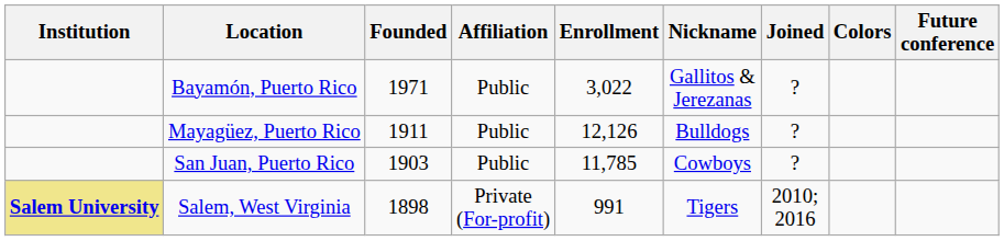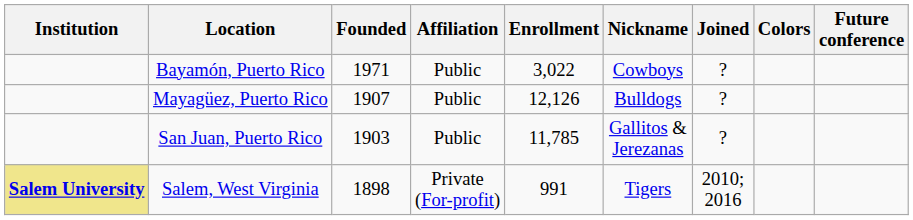 <table class="wikitable sortable" style="text-align:center">
 <tr>
 <th>Institution</th>
 <th>Location</th>
 <th>Founded</th>
 <th>Affiliation</th>
 <th>Enrollment</th>
 <th>Nickname</th>
 <th>Joined</th>
 <th class="unsortable">Colors</th>
 <th>Future<br>conference</th>
 </tr>
 <tr>
 <td></td>
 <td><a href='#'>Bayamón, Puerto Rico</a></td>
 <td>1971</td>
 <td>Public</td>
 <td>3,022</td>
-<td><a href='#'>Gallitos</a> &<br><a href='#'>Jerezanas</a></td>
+<td><a href='#'>Cowboys</a></td>
 <td>?</td>
 <td>  </td>
 <td></td>
 </tr>
 <tr>
 <td></td>
 <td><a href='#'>Mayagüez, Puerto Rico</a></td>
-<td>1911</td>
+<td>1907</td>
 <td>Public</td>
 <td>12,126</td>
 <td><a href='#'>Bulldogs</a></td>
 <td>?</td>
 <td> </td>
 <td></td>
 </tr>
 <tr>
 <td></td>
 <td><a href='#'>San Juan, Puerto Rico</a></td>
 <td>1903</td>
 <td>Public</td>
 <td>11,785</td>
-<td><a href='#'>Cowboys</a></td>
+<td><a href='#'>Gallitos</a> &<br><a href='#'>Jerezanas</a></td>
 <td>?</td>
 <td> </td>
 <td></td>
 </tr>
 <tr>
 <td style="background: khaki;"><strong><a href='#'>Salem University</a></strong></td>
 <td><a href='#'>Salem, West Virginia</a></td>
 <td>1898</td>
 <td>Private<br>(<a href='#'>For-profit</a>)</td>
 <td>991</td>
 <td><a href='#'>Tigers</a></td>
 <td>2010;<br>2016</td>
 <td> </td>
 <td></td>
 </tr>
 </table>
